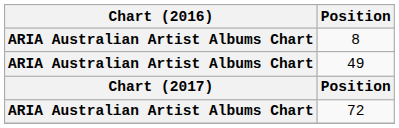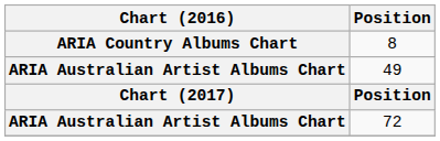 <table class="wikitable sortable plainrowheaders" style="text-align:center">
 <tr>
 <th scope="col">Chart (2016)</th>
 <th scope="col">Position</th>
 </tr>
 <tr>
-<th scope="row">ARIA Australian Artist Albums Chart</th>
+<th scope="row">ARIA Country Albums Chart</th>
 <td>8</td>
 </tr>
 <tr>
 <th scope="row">ARIA Australian Artist Albums Chart</th>
 <td>49</td>
 </tr>
 <tr>
 <th scope="col">Chart (2017)</th>
 <th scope="col">Position</th>
 </tr>
 <tr>
 <th scope="row">ARIA Australian Artist Albums Chart</th>
 <td>72</td>
 </tr>
 <tr>
 </tr>
 </table>
